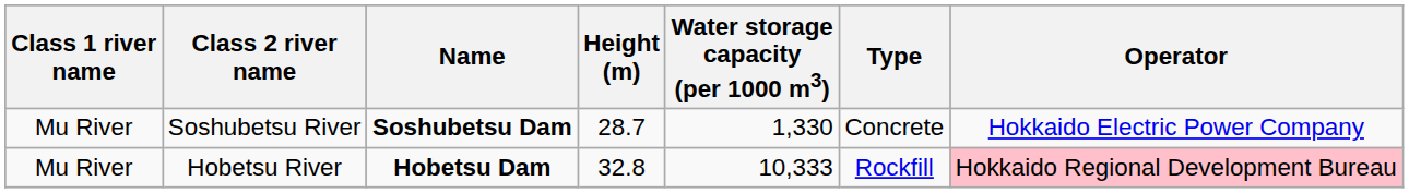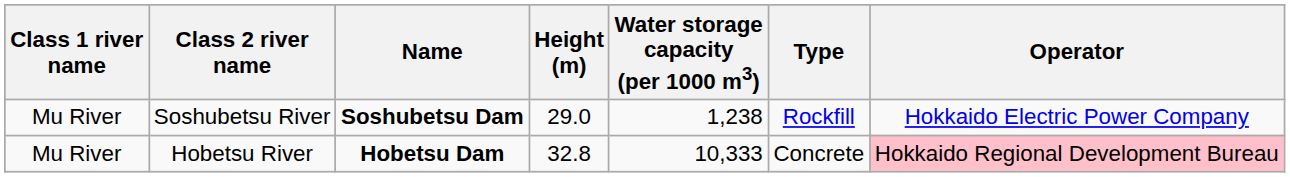 <table class="wikitable" style="text-align:center; font-size:small;">
 <tr>
 <th>Class 1 river<br>name</th>
 <th>Class 2 river<br>name</th>
 <th>Name</th>
 <th>Height<br>(m)</th>
 <th>Water storage<br>capacity<br>(per 1000 m<sup>3</sup>)</th>
 <th>Type</th>
 <th>Operator</th>
 </tr>
 <tr>
 <td>Mu River</td>
 <td>Soshubetsu River</td>
 <td><strong>Soshubetsu Dam </strong></td>
-<td>28.7</td>
-<td align=right>1,330</td>
-<td>Concrete</td>
+<td>29.0</td>
+<td align=right>1,238</td>
+<td><a href='#'>Rockfill</a></td>
 <td><a href='#'>Hokkaido Electric Power Company</a></td>
 </tr>
 <tr>
 <td>Mu River</td>
 <td>Hobetsu River</td>
 <td><strong>Hobetsu Dam </strong></td>
 <td>32.8</td>
 <td align=right>10,333</td>
-<td><a href='#'>Rockfill</a></td>
+<td>Concrete</td>
 <td style="background: pink;">Hokkaido Regional Development Bureau</td>
 </tr>
 </table>
